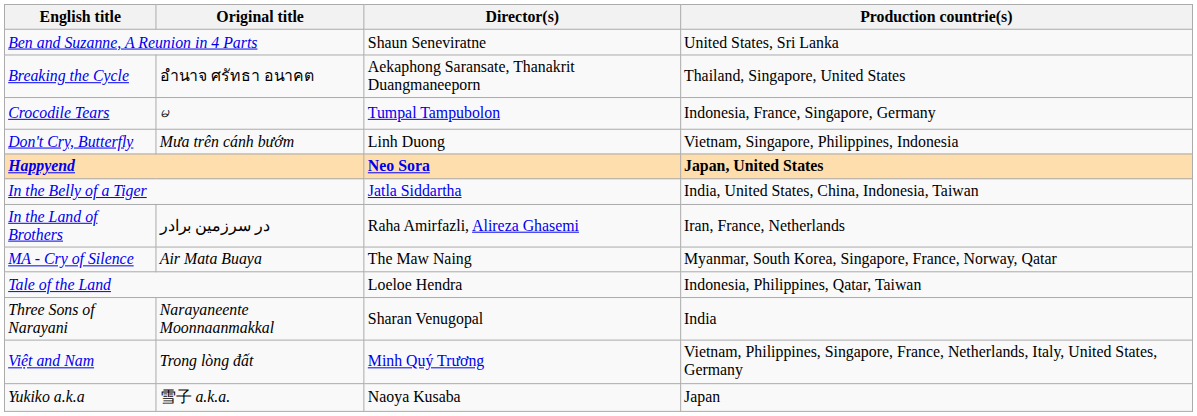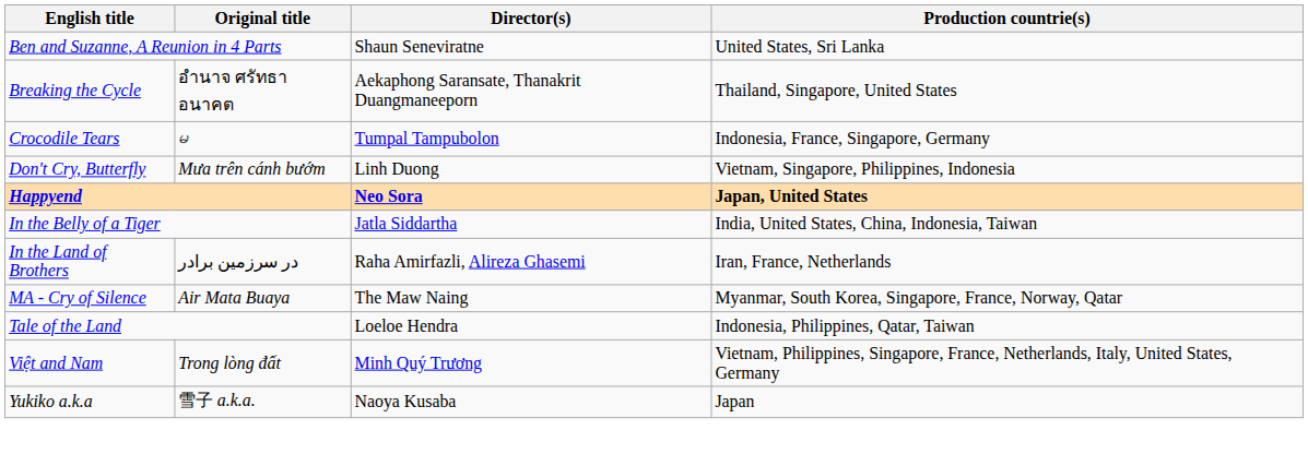 <table class="wikitable" style="width:95%; margin-bottom:2px">
 <tr>
 <th>English title</th>
 <th>Original title</th>
 <th>Director(s)</th>
 <th>Production countrie(s)</th>
 </tr>
 <tr>
 <td colspan="2"><em><a href='#'>Ben and Suzanne, A Reunion in 4 Parts</a></em></td>
 <td>Shaun Seneviratne</td>
 <td>United States, Sri Lanka</td>
 </tr>
 <tr>
 <td><em><a href='#'>Breaking the Cycle</a></em></td>
 <td>อำนาจ ศรัทธา อนาคต</td>
 <td>Aekaphong Saransate, Thanakrit Duangmaneeporn</td>
 <td>Thailand, Singapore, United States</td>
 </tr>
 <tr>
 <td><em><a href='#'>Crocodile Tears</a></em></td>
 <td><em>မ</em></td>
 <td><a href='#'>Tumpal Tampubolon</a></td>
 <td>Indonesia, France, Singapore, Germany</td>
 </tr>
 <tr>
 <td><em><a href='#'>Don't Cry, Butterfly</a></em></td>
 <td><em>Mưa trên cánh bướm</em></td>
 <td>Linh Duong</td>
 <td>Vietnam, Singapore, Philippines, Indonesia</td>
 </tr>
 <tr style="background:#FFDEAD;">
 <td colspan="2"><strong><em><a href='#'>Happyend</a></em></strong></td>
 <td><strong><a href='#'>Neo Sora</a></strong></td>
 <td><strong>Japan, United States</strong></td>
 </tr>
 <tr>
 <td colspan="2"><em><a href='#'>In the Belly of a Tiger</a></em></td>
 <td><a href='#'>Jatla Siddartha</a></td>
 <td>India, United States, China, Indonesia, Taiwan</td>
 </tr>
 <tr>
 <td><em><a href='#'>In the Land of Brothers</a></em></td>
 <td>در سرزمین برادر</td>
 <td>Raha Amirfazli, <a href='#'>Alireza Ghasemi</a></td>
 <td>Iran, France, Netherlands</td>
 </tr>
 <tr>
 <td><em><a href='#'>MA - Cry of Silence</a></em></td>
 <td><em>Air Mata Buaya</em></td>
 <td>The Maw Naing</td>
 <td>Myanmar, South Korea, Singapore, France, Norway, Qatar</td>
 </tr>
 <tr>
 <td colspan="2"><em><a href='#'>Tale of the Land</a></em></td>
 <td>Loeloe Hendra</td>
 <td>Indonesia, Philippines, Qatar, Taiwan</td>
 </tr>
 <tr>
-<td><em>Three Sons of Narayani</em></td>
-<td><em>Narayaneente Moonnaanmakkal</em></td>
-<td>Sharan Venugopal</td>
-<td>India</td>
-</tr>
-<tr>
 <td><em><a href='#'>Việt and Nam</a></em></td>
 <td><em>Trong lòng đất</em></td>
 <td><a href='#'>Minh Quý Trương</a></td>
 <td>Vietnam, Philippines, Singapore, France, Netherlands, Italy, United States, Germany</td>
 </tr>
 <tr>
 <td><em>Yukiko a.k.a</em></td>
 <td>雪子 <em>a.k.a.</em></td>
 <td>Naoya Kusaba</td>
 <td>Japan</td>
 </tr>
 </table>
